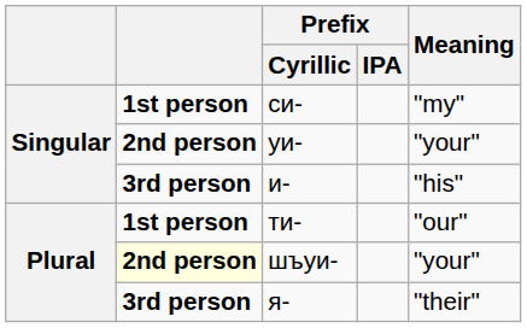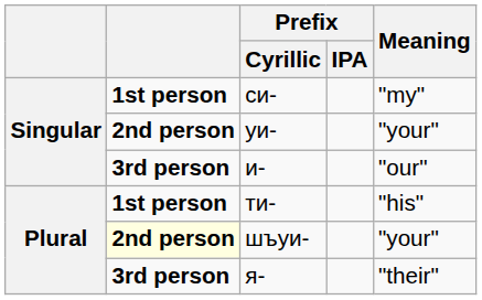 <table class="wikitable">
 <tr>
 <th rowspan=2></th>
 <th rowspan=2></th>
 <th colspan=2>Prefix</th>
 <th rowspan=2>Meaning</th>
 </tr>
 <tr>
 <th>Cyrillic</th>
 <th>IPA</th>
 </tr>
 <tr>
 <th rowspan=3>Singular</th>
 <td><strong>1st person</strong></td>
 <td>си-</td>
 <td></td>
 <td>"my"</td>
 </tr>
 <tr>
 <td><strong>2nd person</strong></td>
 <td>уи-</td>
 <td></td>
 <td>"your"</td>
 </tr>
 <tr>
 <td><strong>3rd person</strong></td>
 <td>и-</td>
 <td></td>
-<td>"his"</td>
+<td>"our"</td>
 </tr>
 <tr>
 <th rowspan=3>Plural</th>
 <td><strong>1st person</strong></td>
 <td>ти-</td>
 <td></td>
-<td>"our"</td>
+<td>"his"</td>
 </tr>
 <tr>
 <td style="background: lightyellow;"><strong>2nd person</strong></td>
 <td>шъуи-</td>
 <td></td>
 <td>"your"</td>
 </tr>
 <tr>
 <td><strong>3rd person</strong></td>
 <td>я-</td>
 <td></td>
 <td>"their"</td>
 </tr>
 </table>
